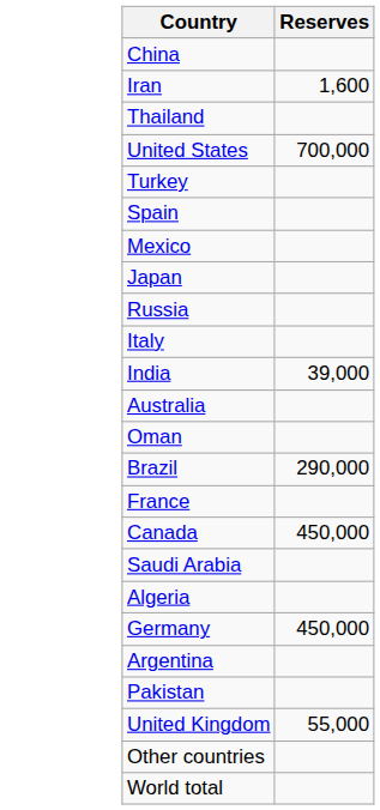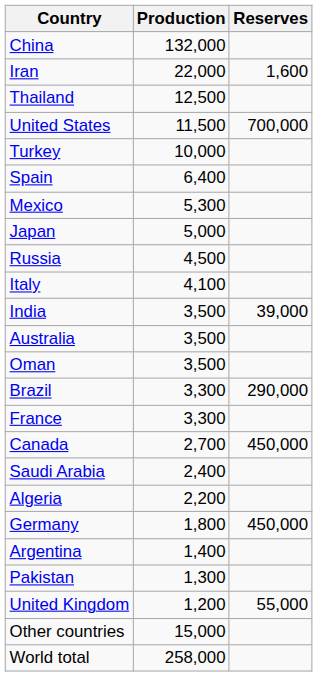 <table class=wikitable style="text-align:right; float:right;">
 <tr>
 <th>Country</th>
+<th>Production</th>
 <th>Reserves</th>
 </tr>
 <tr>
 <td style=text-align:left;><a href='#'>China</a></td>
+<td>132,000</td>
 <td></td>
 </tr>
 <tr>
 <td style=text-align:left;><a href='#'>Iran</a></td>
+<td>22,000</td>
 <td>1,600</td>
 </tr>
 <tr>
 <td style=text-align:left;><a href='#'>Thailand</a></td>
+<td>12,500</td>
 <td></td>
 </tr>
 <tr>
 <td style=text-align:left;><a href='#'>United States</a></td>
+<td>11,500</td>
 <td>700,000</td>
 </tr>
 <tr>
 <td style=text-align:left;><a href='#'>Turkey</a></td>
+<td>10,000</td>
 <td></td>
 </tr>
 <tr>
 <td style=text-align:left;><a href='#'>Spain</a></td>
+<td>6,400</td>
 <td></td>
 </tr>
 <tr>
 <td style=text-align:left;><a href='#'>Mexico</a></td>
+<td>5,300</td>
 <td></td>
 </tr>
 <tr>
 <td style=text-align:left;><a href='#'>Japan</a></td>
+<td>5,000</td>
 <td></td>
 </tr>
 <tr>
 <td style=text-align:left;><a href='#'>Russia</a></td>
+<td>4,500</td>
 <td></td>
 </tr>
 <tr>
 <td style=text-align:left;><a href='#'>Italy</a></td>
+<td>4,100</td>
 <td></td>
 </tr>
 <tr>
 <td style=text-align:left;><a href='#'>India</a></td>
+<td>3,500</td>
 <td>39,000</td>
 </tr>
 <tr>
 <td style=text-align:left;><a href='#'>Australia</a></td>
+<td>3,500</td>
 <td></td>
 </tr>
 <tr>
 <td style=text-align:left;><a href='#'>Oman</a></td>
+<td>3,500</td>
 <td></td>
 </tr>
 <tr>
 <td style=text-align:left;><a href='#'>Brazil</a></td>
+<td>3,300</td>
 <td>290,000</td>
 </tr>
 <tr>
 <td style=text-align:left;><a href='#'>France</a></td>
+<td>3,300</td>
 <td></td>
 </tr>
 <tr>
 <td style=text-align:left;><a href='#'>Canada</a></td>
+<td>2,700</td>
 <td>450,000</td>
 </tr>
 <tr>
 <td style=text-align:left;><a href='#'>Saudi Arabia</a></td>
+<td>2,400</td>
 <td></td>
 </tr>
 <tr>
 <td style=text-align:left;><a href='#'>Algeria</a></td>
+<td>2,200</td>
 <td></td>
 </tr>
 <tr>
 <td style=text-align:left;><a href='#'>Germany</a></td>
+<td>1,800</td>
 <td>450,000</td>
 </tr>
 <tr>
 <td style=text-align:left;><a href='#'>Argentina</a></td>
+<td>1,400</td>
 <td></td>
 </tr>
 <tr>
 <td style=text-align:left;><a href='#'>Pakistan</a></td>
+<td>1,300</td>
 <td></td>
 </tr>
 <tr>
 <td style=text-align:left;><a href='#'>United Kingdom</a></td>
+<td>1,200</td>
 <td>55,000</td>
 </tr>
 <tr>
 <td style=text-align:left;>Other countries</td>
+<td>15,000</td>
 <td></td>
 </tr>
 <tr>
 <td style=text-align:left;>World total</td>
+<td>258,000</td>
 <td></td>
 </tr>
 </table>
